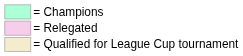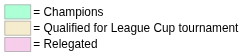 <table>
 <tr>
 <td style="background-color:#ADFFD6; border:1px solid #aaaaaa; width:2em;"></td>
 <td>= Champions</td>
 </tr>
 <tr>
+<td style="background-color:#F5ECCE; border:1px solid #aaaaaa; width:2em;"></td>
+<td>= Qualified for League Cup tournament</td>
+</tr>
+<tr>
 <td style="background-color:#F6CEEC; border:1px solid #aaaaaa; width:2em;"></td>
 <td>= Relegated</td>
 </tr>
-<tr>
-<td style="background-color:#F5ECCE; border:1px solid #aaaaaa; width:2em;"></td>
-<td>= Qualified for League Cup tournament</td>
-</tr>
 </table>
